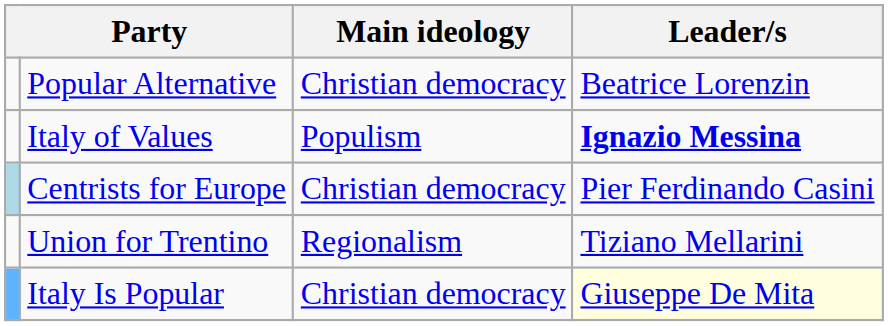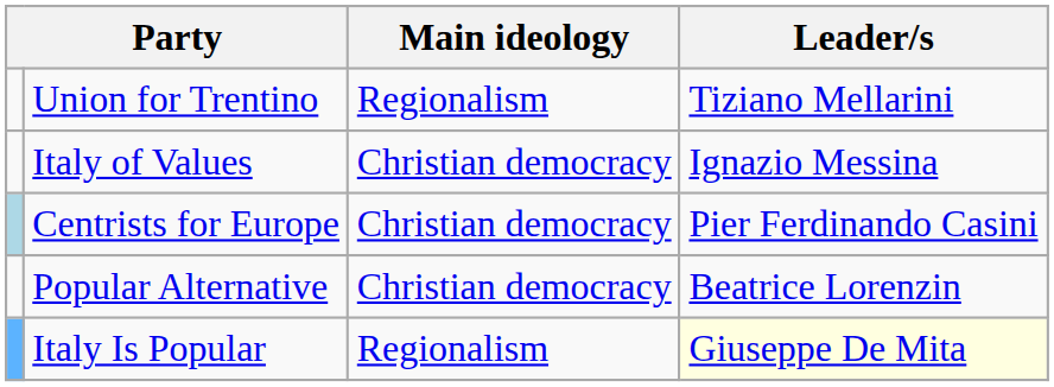 <table class="wikitable" style="font-size:95%">
 <tr>
 <th colspan=2>Party</th>
 <th>Main ideology</th>
 <th>Leader/s</th>
 </tr>
 <tr>
 <td bgcolor=></td>
-<td><a href='#'>Popular Alternative</a></td>
-<td><a href='#'>Christian democracy</a></td>
-<td><a href='#'>Beatrice Lorenzin</a></td>
+<td><a href='#'>Union for Trentino</a></td>
+<td><a href='#'>Regionalism</a></td>
+<td><a href='#'>Tiziano Mellarini</a></td>
 </tr>
 <tr>
 <td bgcolor=></td>
 <td><a href='#'>Italy of Values</a></td>
-<td><a href='#'>Populism</a></td>
-<td><strong><a href='#'>Ignazio Messina</a></strong></td>
+<td><a href='#'>Christian democracy</a></td>
+<td><a href='#'>Ignazio Messina</a></td>
 </tr>
 <tr>
 <td bgcolor="lightblue"></td>
 <td><a href='#'>Centrists for Europe</a></td>
 <td><a href='#'>Christian democracy</a></td>
 <td><a href='#'>Pier Ferdinando Casini</a></td>
 </tr>
 <tr>
 <td bgcolor=></td>
-<td><a href='#'>Union for Trentino</a></td>
-<td><a href='#'>Regionalism</a></td>
-<td><a href='#'>Tiziano Mellarini</a></td>
+<td><a href='#'>Popular Alternative</a></td>
+<td><a href='#'>Christian democracy</a></td>
+<td><a href='#'>Beatrice Lorenzin</a></td>
 </tr>
 <tr>
 <td bgcolor="#5CB3FF"></td>
 <td><a href='#'>Italy Is Popular</a></td>
-<td><a href='#'>Christian democracy</a></td>
+<td><a href='#'>Regionalism</a></td>
 <td style="background: lightyellow;"><a href='#'>Giuseppe De Mita</a></td>
 </tr>
 </table>
